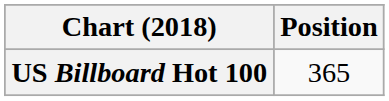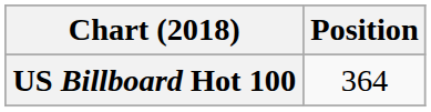 <table class="wikitable plainrowheaders">
 <tr>
 <th>Chart (2018)</th>
 <th>Position</th>
 </tr>
 <tr>
 <th scope="row">US <em>Billboard</em> Hot 100</th>
-<td style="text-align:center;">365</td>
+<td style="text-align:center;">364</td>
 </tr>
 </table>
